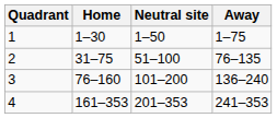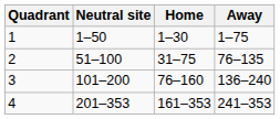 <table class="wikitable source">
 <tr>
 <th>Quadrant</th>
+<th>Neutral site</th>
 <th>Home</th>
-<th>Neutral site</th>
 <th>Away</th>
 </tr>
 <tr>
 <td>1</td>
+<td>1–50</td>
 <td>1–30</td>
-<td>1–50</td>
 <td>1–75</td>
 </tr>
 <tr>
 <td>2</td>
+<td>51–100</td>
 <td>31–75</td>
-<td>51–100</td>
 <td>76–135</td>
 </tr>
 <tr>
 <td>3</td>
+<td>101–200</td>
 <td>76–160</td>
-<td>101–200</td>
 <td>136–240</td>
 </tr>
 <tr>
 <td>4</td>
+<td>201–353</td>
 <td>161–353</td>
-<td>201–353</td>
 <td>241–353</td>
 </tr>
 </table>
